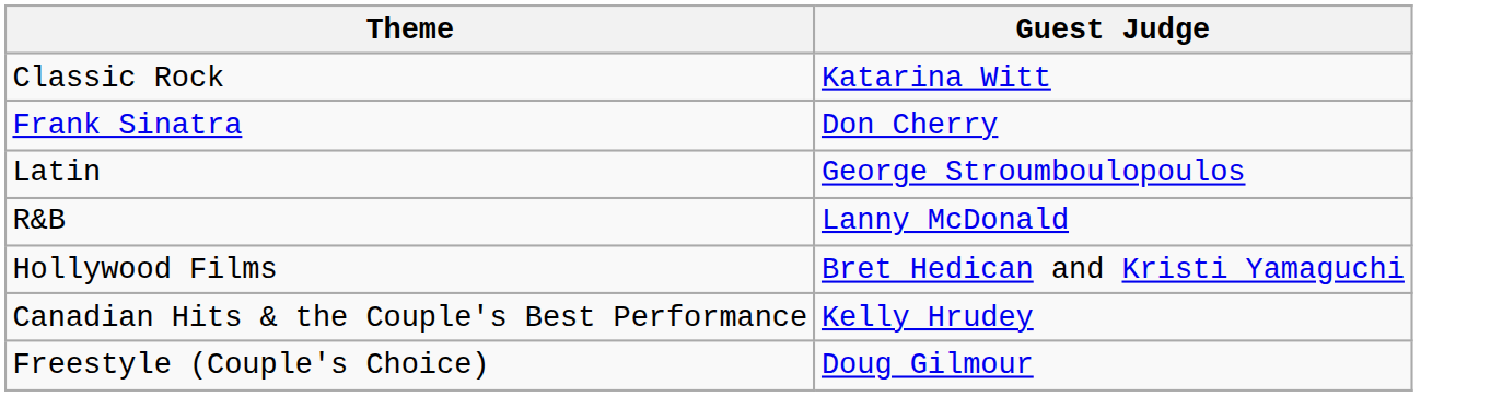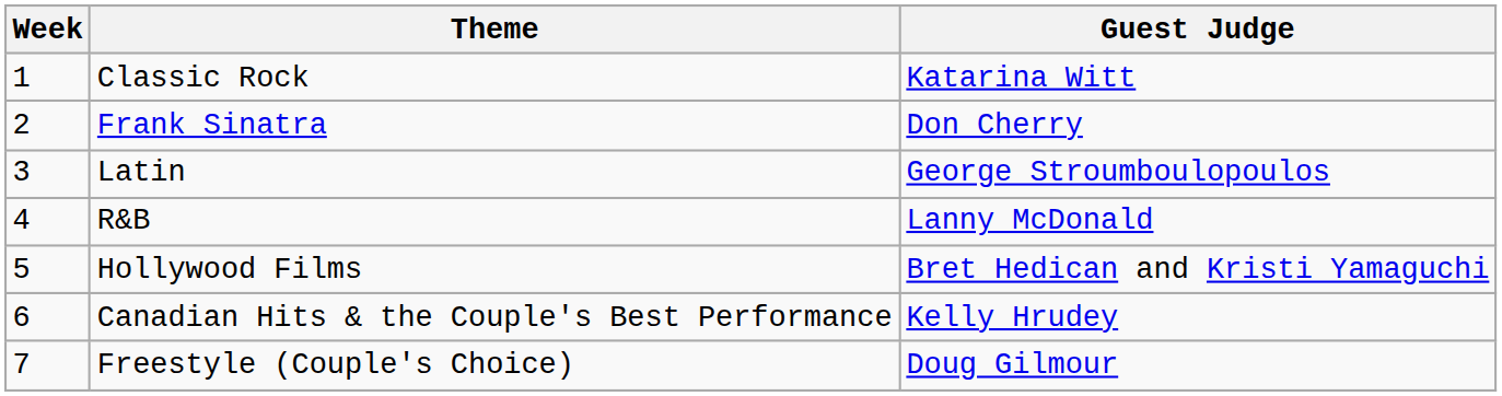 <table class="wikitable">
 <tr>
+<th>Week</th>
 <th>Theme</th>
 <th>Guest Judge</th>
 </tr>
 <tr>
+<td>1</td>
 <td>Classic Rock</td>
 <td><a href='#'>Katarina Witt</a></td>
 </tr>
 <tr>
+<td>2</td>
 <td><a href='#'>Frank Sinatra</a></td>
 <td><a href='#'>Don Cherry</a></td>
 </tr>
 <tr>
+<td>3</td>
 <td>Latin</td>
 <td><a href='#'>George Stroumboulopoulos</a></td>
 </tr>
 <tr>
+<td>4</td>
 <td>R&B</td>
 <td><a href='#'>Lanny McDonald</a></td>
 </tr>
 <tr>
+<td>5</td>
 <td>Hollywood Films</td>
 <td><a href='#'>Bret Hedican</a> and <a href='#'>Kristi Yamaguchi</a></td>
 </tr>
 <tr>
+<td>6</td>
 <td>Canadian Hits & the Couple's Best Performance</td>
 <td><a href='#'>Kelly Hrudey</a></td>
 </tr>
 <tr>
+<td>7</td>
 <td>Freestyle (Couple's Choice)</td>
 <td><a href='#'>Doug Gilmour</a></td>
 </tr>
 </table>
